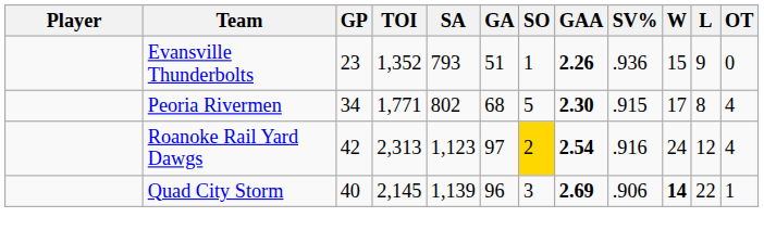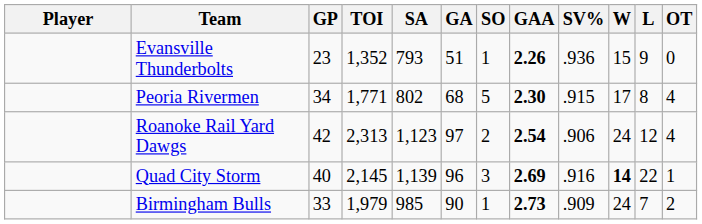 <table class="wikitable sortable">
 <tr>
 <th style="width:12em">Player</th>
 <th style="width:15em">Team</th>
 <th>GP</th>
 <th>TOI</th>
 <th>SA</th>
 <th>GA</th>
 <th>SO</th>
 <th>GAA</th>
 <th>SV%</th>
 <th>W</th>
 <th>L</th>
 <th>OT</th>
 </tr>
 <tr>
 <td></td>
 <td><a href='#'>Evansville Thunderbolts</a></td>
 <td>23</td>
 <td>1,352</td>
 <td>793</td>
 <td>51</td>
 <td>1</td>
 <td><strong>2.26</strong></td>
 <td>.936</td>
 <td>15</td>
 <td>9</td>
 <td>0</td>
 </tr>
 <tr>
 <td></td>
 <td><a href='#'>Peoria Rivermen</a></td>
 <td>34</td>
 <td>1,771</td>
 <td>802</td>
 <td>68</td>
 <td>5</td>
 <td><strong>2.30</strong></td>
 <td>.915</td>
 <td>17</td>
 <td>8</td>
 <td>4</td>
 </tr>
 <tr>
 <td></td>
 <td><a href='#'>Roanoke Rail Yard Dawgs</a></td>
 <td>42</td>
 <td>2,313</td>
 <td>1,123</td>
 <td>97</td>
-<td style="background: gold;">2</td>
+<td>2</td>
 <td><strong>2.54</strong></td>
-<td>.916</td>
+<td>.906</td>
 <td>24</td>
 <td>12</td>
 <td>4</td>
 </tr>
 <tr>
 <td></td>
 <td><a href='#'>Quad City Storm</a></td>
 <td>40</td>
 <td>2,145</td>
 <td>1,139</td>
 <td>96</td>
 <td>3</td>
 <td><strong>2.69</strong></td>
-<td>.906</td>
+<td>.916</td>
 <td><strong>14</strong></td>
 <td>22</td>
 <td>1</td>
 </tr>
+<tr>
+<td></td>
+<td><a href='#'>Birmingham Bulls</a></td>
+<td>33</td>
+<td>1,979</td>
+<td>985</td>
+<td>90</td>
+<td>1</td>
+<td><strong>2.73</strong></td>
+<td>.909</td>
+<td>24</td>
+<td>7</td>
+<td>2</td>
+</tr>
 </table>
